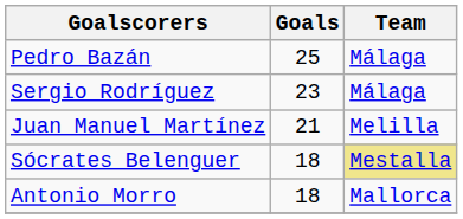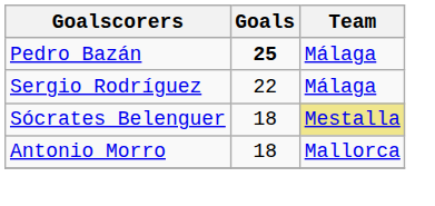 <table class="wikitable sortable" class="wikitable">
 <tr style="background:#ccc; text-align:center;">
 <th>Goalscorers</th>
 <th>Goals</th>
 <th>Team</th>
 </tr>
 <tr>
 <td> <a href='#'>Pedro Bazán</a></td>
-<td style="text-align:center;">25</td>
+<td style="text-align:center;"><strong>25</strong></td>
 <td><a href='#'>Málaga</a></td>
 </tr>
 <tr>
 <td> <a href='#'>Sergio Rodríguez</a></td>
-<td style="text-align:center;">23</td>
+<td style="text-align:center;">22</td>
 <td><a href='#'>Málaga</a></td>
-</tr>
-<tr>
-<td> <a href='#'>Juan Manuel Martínez</a></td>
-<td style="text-align:center;">21</td>
-<td><a href='#'>Melilla</a></td>
 </tr>
 <tr>
 <td> <a href='#'>Sócrates Belenguer</a></td>
 <td style="text-align:center;">18</td>
 <td style="background: khaki;"><a href='#'>Mestalla</a></td>
 </tr>
 <tr>
 <td> <a href='#'>Antonio Morro</a></td>
 <td style="text-align:center;">18</td>
 <td><a href='#'>Mallorca</a></td>
 </tr>
 <tr>
 </tr>
 </table>
